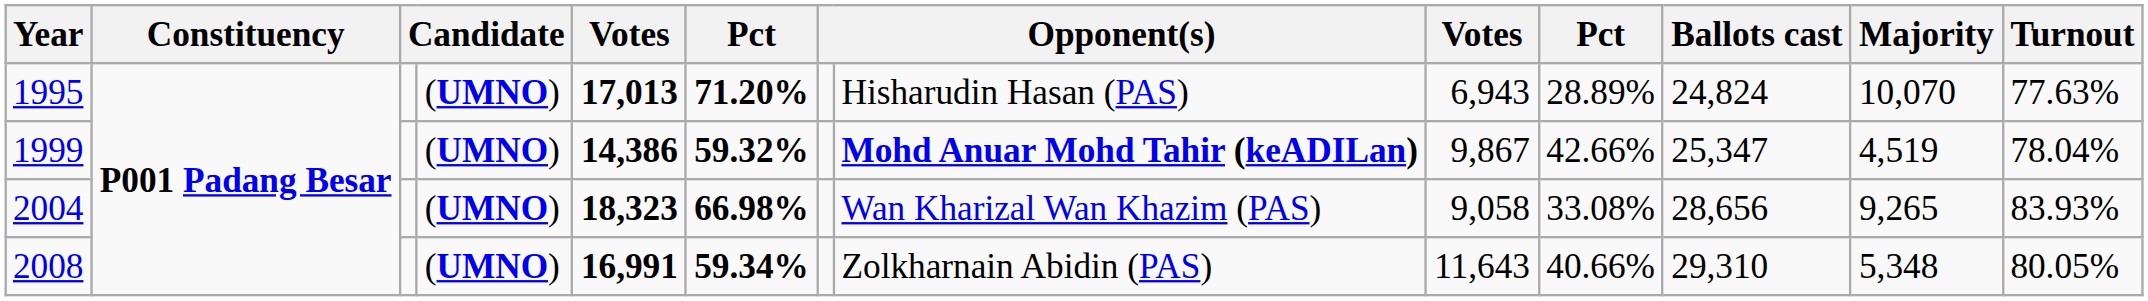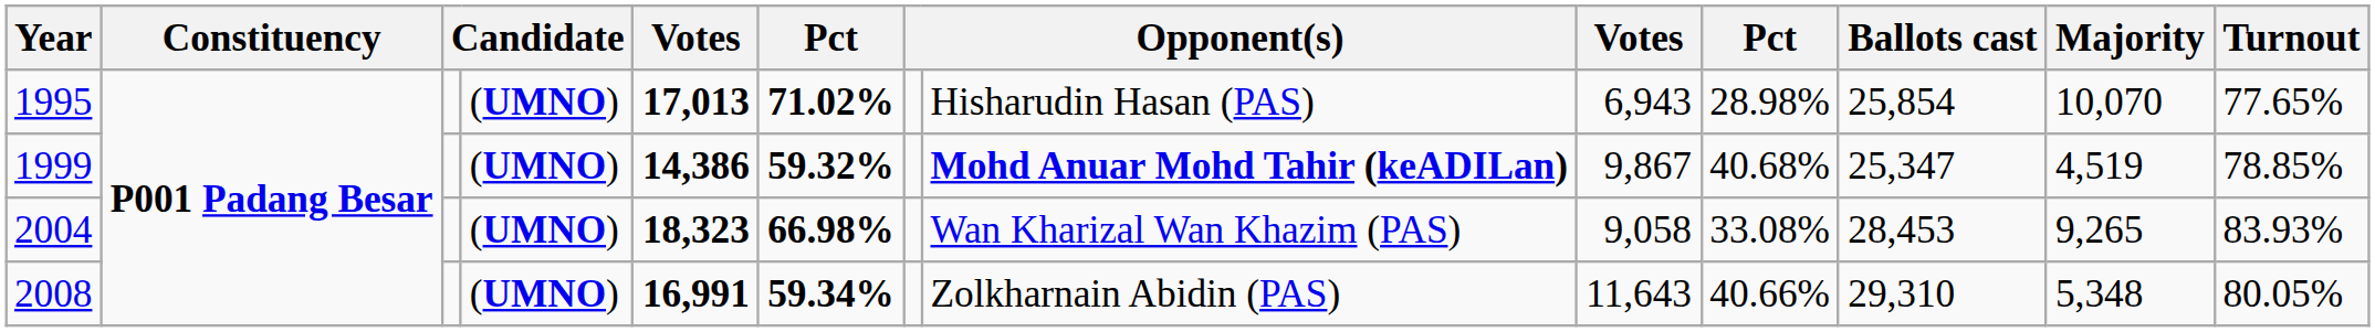 <table class="wikitable" style="margin:0.5em ; font-size:95%">
 <tr>
 <th>Year</th>
 <th>Constituency</th>
 <th colspan=2>Candidate</th>
 <th>Votes</th>
 <th>Pct</th>
 <th colspan=2>Opponent(s)</th>
 <th>Votes</th>
 <th>Pct</th>
 <th>Ballots cast</th>
 <th>Majority</th>
 <th>Turnout</th>
 </tr>
 <tr>
 <td><a href='#'>1995</a></td>
 <td rowspan=4><strong>P001 <a href='#'>Padang Besar</a></strong></td>
 <td></td>
 <td> (<a href='#'><strong>UMNO</strong></a>)</td>
 <td align="right"><strong>17,013</strong></td>
-<td><strong>71.20%</strong></td>
+<td><strong>71.02%</strong></td>
 <td></td>
 <td>Hisharudin Hasan (<a href='#'>PAS</a>)</td>
 <td align="right">6,943</td>
-<td>28.89%</td>
-<td>24,824</td>
+<td>28.98%</td>
+<td>25,854</td>
 <td>10,070</td>
-<td>77.63%</td>
+<td>77.65%</td>
 </tr>
 <tr>
 <td><a href='#'>1999</a></td>
 <td></td>
 <td> (<a href='#'><strong>UMNO</strong></a>)</td>
 <td align="right"><strong>14,386</strong></td>
 <td><strong>59.32%</strong></td>
 <td></td>
 <td><strong><a href='#'>Mohd Anuar Mohd Tahir</a> (<a href='#'>keADILan</a>)</strong></td>
 <td align="right">9,867</td>
-<td>42.66%</td>
+<td>40.68%</td>
 <td>25,347</td>
 <td>4,519</td>
-<td>78.04%</td>
+<td>78.85%</td>
 </tr>
 <tr>
 <td><a href='#'>2004</a></td>
 <td></td>
 <td> (<a href='#'><strong>UMNO</strong></a>)</td>
 <td align="right"><strong>18,323</strong></td>
 <td><strong>66.98%</strong></td>
 <td></td>
 <td><a href='#'>Wan Kharizal Wan Khazim</a> (<a href='#'>PAS</a>)</td>
 <td align="right">9,058</td>
 <td>33.08%</td>
-<td>28,656</td>
+<td>28,453</td>
 <td>9,265</td>
 <td>83.93%</td>
 </tr>
 <tr>
 <td><a href='#'>2008</a></td>
 <td></td>
 <td> (<a href='#'><strong>UMNO</strong></a>)</td>
 <td align="right"><strong>16,991</strong></td>
 <td><strong>59.34%</strong></td>
 <td></td>
 <td>Zolkharnain Abidin (<a href='#'>PAS</a>)</td>
 <td align="right">11,643</td>
 <td>40.66%</td>
 <td>29,310</td>
 <td>5,348</td>
 <td>80.05%</td>
 </tr>
 </table>
